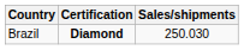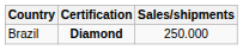 <table class="wikitable">
 <tr>
 <th align="left">Country</th>
 <th align="left">Certification</th>
 <th align="left">Sales/shipments</th>
 </tr>
 <tr>
 <td align="left">Brazil</td>
 <td style="text-align:center;"><strong>Diamond</strong></td>
-<td style="text-align:center;">250.030</td>
+<td style="text-align:center;">250.000</td>
 </tr>
 </table>
